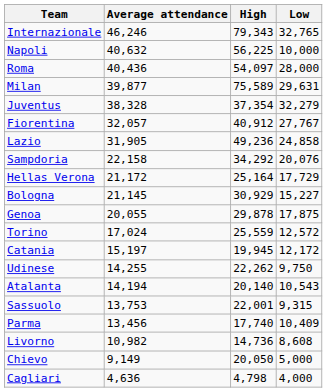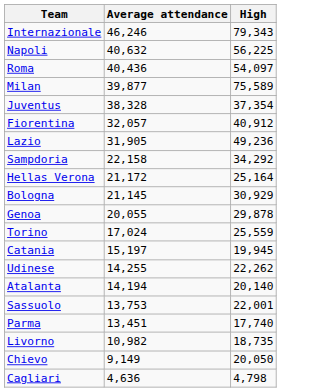 <table class="wikitable">
 <tr>
 <th>Team</th>
 <th>Average attendance</th>
 <th>High</th>
-<th>Low</th>
 </tr>
 <tr>
 <td><a href='#'>Internazionale</a></td>
 <td>46,246</td>
 <td>79,343</td>
-<td>32,765</td>
 </tr>
 <tr>
 <td><a href='#'>Napoli</a></td>
 <td>40,632</td>
 <td>56,225</td>
-<td>10,000</td>
 </tr>
 <tr>
 <td><a href='#'>Roma</a></td>
 <td>40,436</td>
 <td>54,097</td>
-<td>28,000</td>
 </tr>
 <tr>
 <td><a href='#'>Milan</a></td>
 <td>39,877</td>
 <td>75,589</td>
-<td>29,631</td>
 </tr>
 <tr>
 <td><a href='#'>Juventus</a></td>
 <td>38,328</td>
 <td>37,354</td>
-<td>32,279</td>
 </tr>
 <tr>
 <td><a href='#'>Fiorentina</a></td>
 <td>32,057</td>
 <td>40,912</td>
-<td>27,767</td>
 </tr>
 <tr>
 <td><a href='#'>Lazio</a></td>
 <td>31,905</td>
 <td>49,236</td>
-<td>24,858</td>
 </tr>
 <tr>
 <td><a href='#'>Sampdoria</a></td>
 <td>22,158</td>
 <td>34,292</td>
-<td>20,076</td>
 </tr>
 <tr>
 <td><a href='#'>Hellas Verona</a></td>
 <td>21,172</td>
 <td>25,164</td>
-<td>17,729</td>
 </tr>
 <tr>
 <td><a href='#'>Bologna</a></td>
 <td>21,145</td>
 <td>30,929</td>
-<td>15,227</td>
 </tr>
 <tr>
 <td><a href='#'>Genoa</a></td>
 <td>20,055</td>
 <td>29,878</td>
-<td>17,875</td>
 </tr>
 <tr>
 <td><a href='#'>Torino</a></td>
 <td>17,024</td>
 <td>25,559</td>
-<td>12,572</td>
 </tr>
 <tr>
 <td><a href='#'>Catania</a></td>
 <td>15,197</td>
 <td>19,945</td>
-<td>12,172</td>
 </tr>
 <tr>
 <td><a href='#'>Udinese</a></td>
 <td>14,255</td>
 <td>22,262</td>
-<td>9,750</td>
 </tr>
 <tr>
 <td><a href='#'>Atalanta</a></td>
 <td>14,194</td>
 <td>20,140</td>
-<td>10,543</td>
 </tr>
 <tr>
 <td><a href='#'>Sassuolo</a></td>
 <td>13,753</td>
 <td>22,001</td>
-<td>9,315</td>
 </tr>
 <tr>
 <td><a href='#'>Parma</a></td>
-<td>13,456</td>
+<td>13,451</td>
 <td>17,740</td>
-<td>10,409</td>
 </tr>
 <tr>
 <td><a href='#'>Livorno</a></td>
 <td>10,982</td>
-<td>14,736</td>
-<td>8,608</td>
+<td>18,735</td>
 </tr>
 <tr>
 <td><a href='#'>Chievo</a></td>
 <td>9,149</td>
 <td>20,050</td>
-<td>5,000</td>
 </tr>
 <tr>
 <td><a href='#'>Cagliari</a></td>
 <td>4,636</td>
 <td>4,798</td>
-<td>4,000</td>
 </tr>
 </table>
